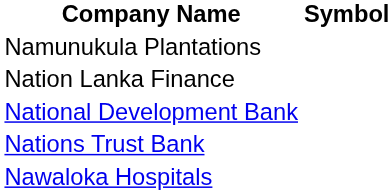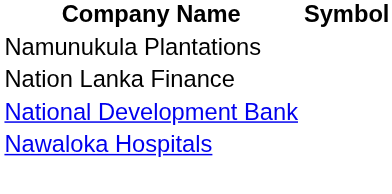 <table style="background:transparent;">
 <tr>
 <th>Company Name</th>
 <th>Symbol</th>
 </tr>
 <tr>
 <td>Namunukula Plantations</td>
 <td></td>
 </tr>
 <tr>
 <td>Nation Lanka Finance</td>
 <td></td>
 </tr>
 <tr>
 <td><a href='#'>National Development Bank</a></td>
 <td></td>
 </tr>
 <tr>
-<td><a href='#'>Nations Trust Bank</a></td>
-<td></td>
-</tr>
-<tr>
 <td><a href='#'>Nawaloka Hospitals</a></td>
 <td></td>
 </tr>
 </table>
